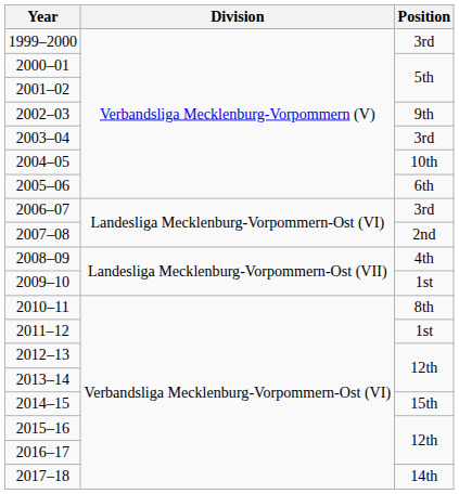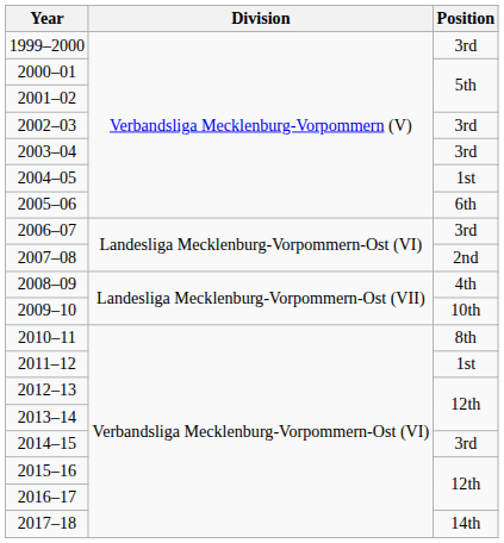 <table class="wikitable">
 <tr>
 <th>Year</th>
 <th>Division</th>
 <th>Position</th>
 </tr>
 <tr align="center">
 <td>1999–2000</td>
 <td rowspan=7><a href='#'>Verbandsliga Mecklenburg-Vorpommern</a> (V)</td>
 <td>3rd</td>
 </tr>
 <tr align="center">
 <td>2000–01</td>
 <td rowspan=2>5th</td>
 </tr>
 <tr align="center">
 <td>2001–02</td>
 </tr>
 <tr align="center">
 <td>2002–03</td>
-<td>9th</td>
+<td>3rd</td>
 </tr>
 <tr align="center">
 <td>2003–04</td>
 <td>3rd</td>
 </tr>
 <tr align="center">
 <td>2004–05</td>
-<td>10th</td>
+<td>1st </td>
 </tr>
 <tr align="center">
 <td>2005–06</td>
 <td>6th</td>
 </tr>
 <tr align="center">
 <td>2006–07</td>
 <td rowspan=2>Landesliga Mecklenburg-Vorpommern-Ost (VI)</td>
 <td>3rd</td>
 </tr>
 <tr align="center">
 <td>2007–08</td>
 <td>2nd</td>
 </tr>
 <tr align="center">
 <td>2008–09</td>
 <td rowspan=2>Landesliga Mecklenburg-Vorpommern-Ost (VII)</td>
 <td>4th</td>
 </tr>
 <tr align="center">
 <td>2009–10</td>
-<td>1st </td>
+<td>10th</td>
 </tr>
 <tr align="center">
 <td>2010–11</td>
 <td rowspan=8>Verbandsliga Mecklenburg-Vorpommern-Ost (VI)</td>
 <td>8th</td>
 </tr>
 <tr align="center">
 <td>2011–12</td>
 <td>1st </td>
 </tr>
 <tr align="center">
 <td>2012–13</td>
 <td rowspan=2>12th</td>
 </tr>
 <tr align="center">
 <td>2013–14</td>
 </tr>
 <tr align="center">
 <td>2014–15</td>
-<td>15th</td>
+<td>3rd</td>
 </tr>
 <tr align="center">
 <td>2015–16</td>
 <td rowspan=2>12th</td>
 </tr>
 <tr align="center">
 <td>2016–17</td>
 </tr>
 <tr align="center">
 <td>2017–18</td>
 <td>14th</td>
 </tr>
 </table>
